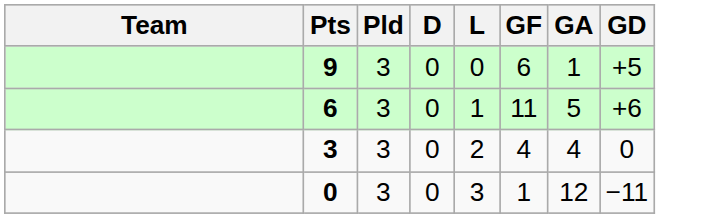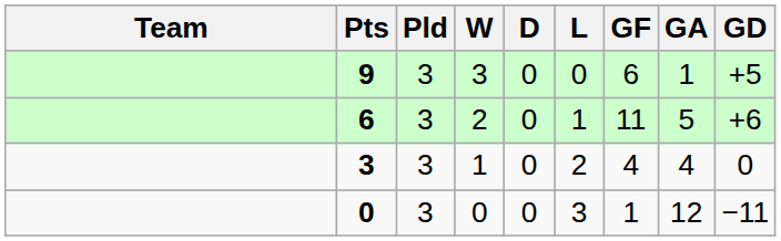 <table class="wikitable" style="text-align:center;">
 <tr>
 <th width=175>Team</th>
 <th width=20 abbr="Points">Pts</th>
 <th width=20 abbr="Played">Pld</th>
+<th width=20 abbr="Won">W</th>
 <th width=20 abbr="Drawn">D</th>
 <th width=20 abbr="Lost">L</th>
 <th width=20 abbr="Goals for">GF</th>
 <th width=20 abbr="Goals against">GA</th>
 <th width=20 abbr="Goal difference">GD</th>
 </tr>
 <tr style="background:#ccffcc;">
 <td style="text-align:left;"></td>
 <td><strong>9</strong></td>
+<td>3</td>
 <td>3</td>
 <td>0</td>
 <td>0</td>
 <td>6</td>
 <td>1</td>
 <td>+5</td>
 </tr>
 <tr style="background:#ccffcc;">
 <td style="text-align:left;"></td>
 <td><strong>6</strong></td>
 <td>3</td>
+<td>2</td>
 <td>0</td>
 <td>1</td>
 <td>11</td>
 <td>5</td>
 <td>+6</td>
 </tr>
 <tr>
 <td style="text-align:left;"></td>
 <td><strong>3</strong></td>
 <td>3</td>
+<td>1</td>
 <td>0</td>
 <td>2</td>
 <td>4</td>
 <td>4</td>
 <td>0</td>
 </tr>
 <tr>
 <td style="text-align:left;"></td>
 <td><strong>0</strong></td>
 <td>3</td>
 <td>0</td>
+<td>0</td>
 <td>3</td>
 <td>1</td>
 <td>12</td>
 <td>−11</td>
 </tr>
 </table>
